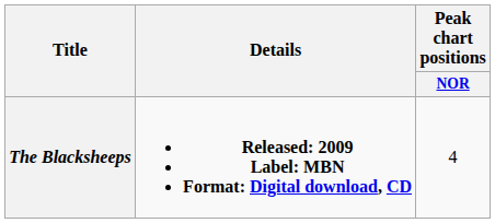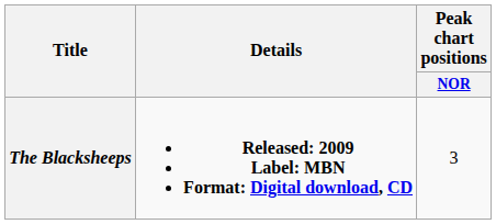 <table class="wikitable plainrowheaders" style="text-align:center;">
 <tr>
 <th scope="col" rowspan="2">Title</th>
 <th scope="col" rowspan="2">Details</th>
 <th scope="col" colspan="1">Peak chart positions</th>
 </tr>
 <tr>
 <th scope="col" style="width:3em;font-size:85%;"><a href='#'>NOR</a><br></th>
 </tr>
 <tr>
 <th scope="row"><em>The Blacksheeps</em></th>
 <td><strong><br><ul><li>Released: 2009</li><li>Label: MBN</li><li>Format: <a href='#'>Digital download</a>, <a href='#'>CD</a></li></ul></strong></td>
-<td>4</td>
+<td>3</td>
 </tr>
 <tr>
 </tr>
 </table>
